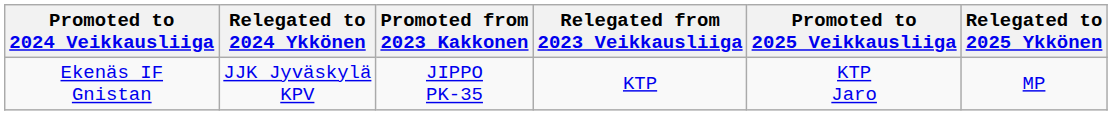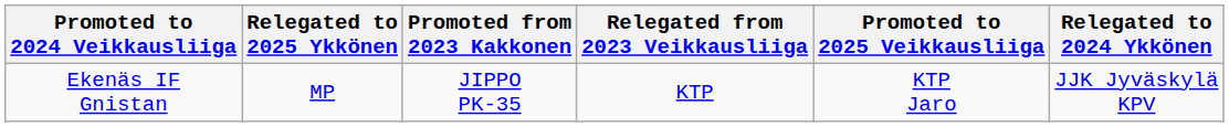 <table class="wikitable">
 <tr>
 <th>Promoted to<br><a href='#'>2024 Veikkausliiga</a></th>
-<th>Relegated to<br><a href='#'>2024 Ykkönen</a></th>
+<th>Relegated to<br><a href='#'>2025 Ykkönen</a></th>
 <th>Promoted from<br><a href='#'>2023 Kakkonen</a></th>
 <th>Relegated from<br><a href='#'>2023 Veikkausliiga</a></th>
 <th>Promoted to<br><a href='#'>2025 Veikkausliiga</a></th>
-<th>Relegated to<br><a href='#'>2025 Ykkönen</a></th>
+<th>Relegated to<br><a href='#'>2024 Ykkönen</a></th>
 </tr>
 <tr>
 <td align=center><a href='#'>Ekenäs IF</a><br><a href='#'>Gnistan</a></td>
-<td align=center><a href='#'>JJK Jyväskylä</a><br><a href='#'>KPV</a></td>
+<td align=center><a href='#'>MP</a></td>
 <td align=center><a href='#'>JIPPO</a><br><a href='#'>PK-35</a></td>
 <td align=center><a href='#'>KTP</a></td>
 <td align=center><a href='#'>KTP</a><br><a href='#'>Jaro</a></td>
-<td align=center><a href='#'>MP</a></td>
+<td align=center><a href='#'>JJK Jyväskylä</a><br><a href='#'>KPV</a></td>
 </tr>
 </table>
